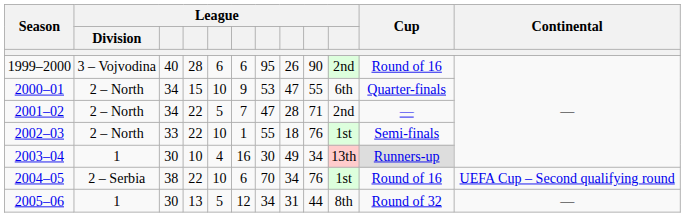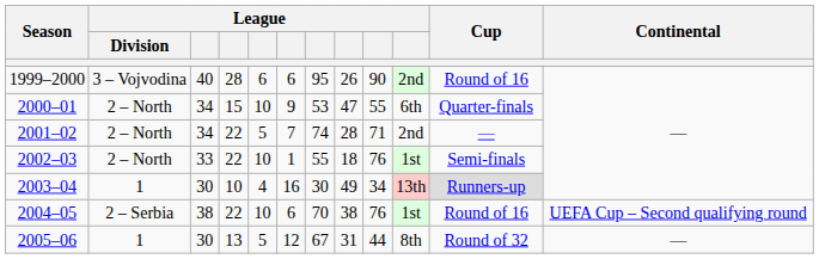 <table class="wikitable sortable" style="text-align:center">
 <tr>
 <th rowspan="2">Season</th>
 <th colspan="9">League</th>
 <th rowspan="2" width="100">Cup</th>
 <th rowspan="2" width="250">Continental</th>
 </tr>
 <tr>
 <th>Division</th>
 <th width="20"></th>
 <th width="20"></th>
 <th width="20"></th>
 <th width="20"></th>
 <th width="20"></th>
 <th width="20"></th>
 <th width="20"></th>
 <th width="20"></th>
 </tr>
 <tr>
 <th colspan="12"></th>
 </tr>
 <tr>
 <td>1999–2000</td>
 <td>3 – Vojvodina</td>
 <td>40</td>
 <td>28</td>
 <td>6</td>
 <td>6</td>
 <td>95</td>
 <td>26</td>
 <td>90</td>
 <td style="background-color:#DFD">2nd</td>
 <td><a href='#'>Round of 16</a></td>
 <td rowspan="5">—</td>
 </tr>
 <tr>
 <td><a href='#'>2000–01</a></td>
 <td>2 – North</td>
 <td>34</td>
 <td>15</td>
 <td>10</td>
 <td>9</td>
 <td>53</td>
 <td>47</td>
 <td>55</td>
 <td>6th</td>
 <td><a href='#'>Quarter-finals</a></td>
 </tr>
 <tr>
 <td><a href='#'>2001–02</a></td>
 <td>2 – North</td>
 <td>34</td>
 <td>22</td>
 <td>5</td>
 <td>7</td>
-<td>47</td>
+<td>74</td>
 <td>28</td>
 <td>71</td>
 <td>2nd</td>
 <td><a href='#'>—</a></td>
 </tr>
 <tr>
 <td><a href='#'>2002–03</a></td>
 <td>2 – North</td>
 <td>33</td>
 <td>22</td>
 <td>10</td>
 <td>1</td>
 <td>55</td>
 <td>18</td>
 <td>76</td>
 <td style="background-color:#DFD">1st</td>
 <td><a href='#'>Semi-finals</a></td>
 </tr>
 <tr>
 <td><a href='#'>2003–04</a></td>
 <td>1</td>
 <td>30</td>
 <td>10</td>
 <td>4</td>
 <td>16</td>
 <td>30</td>
 <td>49</td>
 <td>34</td>
 <td style="background-color:#FCC">13th</td>
 <td style="background-color:#DDD"><a href='#'>Runners-up</a></td>
 </tr>
 <tr>
 <td><a href='#'>2004–05</a></td>
 <td>2 – Serbia</td>
 <td>38</td>
 <td>22</td>
 <td>10</td>
 <td>6</td>
 <td>70</td>
-<td>34</td>
+<td>38</td>
 <td>76</td>
 <td style="background-color:#DFD">1st</td>
 <td><a href='#'>Round of 16</a></td>
 <td><a href='#'>UEFA Cup – Second qualifying round</a></td>
 </tr>
 <tr>
 <td><a href='#'>2005–06</a></td>
 <td>1</td>
 <td>30</td>
 <td>13</td>
 <td>5</td>
 <td>12</td>
-<td>34</td>
+<td>67</td>
 <td>31</td>
 <td>44</td>
 <td>8th</td>
 <td><a href='#'>Round of 32</a></td>
 <td>—</td>
 </tr>
 </table>
